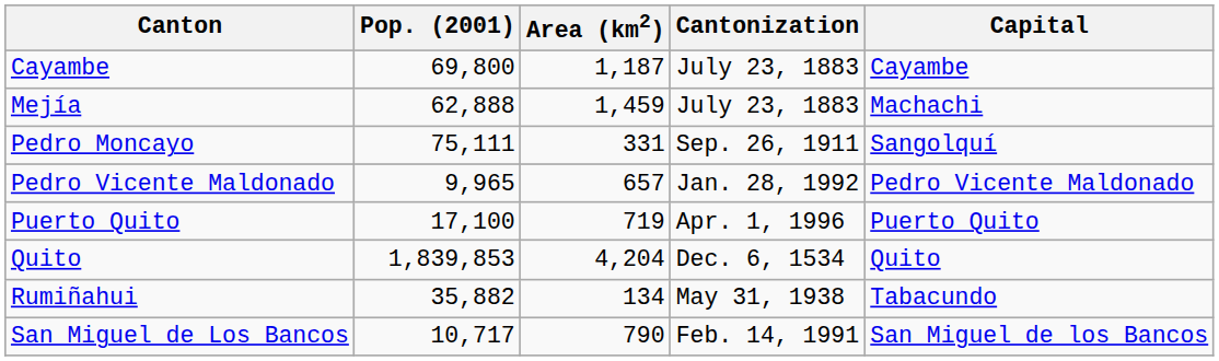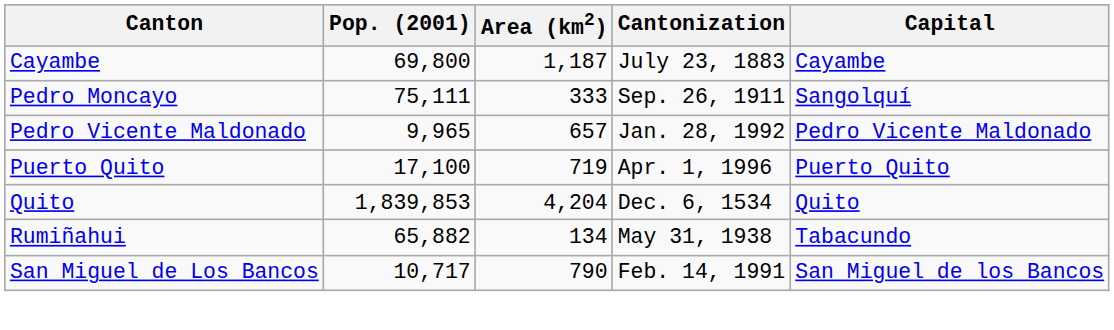 <table class="wikitable sortable">
 <tr>
 <th>Canton</th>
 <th>Pop. (2001)</th>
 <th>Area (km<sup>2</sup>)</th>
 <th>Cantonization</th>
 <th>Capital</th>
 </tr>
 <tr>
 <td><a href='#'>Cayambe</a></td>
 <td align=right>69,800</td>
 <td align=right>1,187</td>
 <td>July 23, 1883</td>
 <td><a href='#'>Cayambe</a></td>
 </tr>
 <tr>
-<td><a href='#'>Mejía</a></td>
-<td align=right>62,888</td>
-<td align=right>1,459</td>
-<td>July 23, 1883</td>
-<td><a href='#'>Machachi</a></td>
-</tr>
-<tr>
 <td><a href='#'>Pedro Moncayo</a></td>
 <td align=right>75,111</td>
-<td align=right>331</td>
+<td align=right>333</td>
 <td>Sep. 26, 1911</td>
 <td><a href='#'>Sangolquí</a></td>
 </tr>
 <tr>
 <td><a href='#'>Pedro Vicente Maldonado</a></td>
 <td align=right>9,965</td>
 <td align=right>657</td>
 <td>Jan. 28, 1992</td>
 <td><a href='#'>Pedro Vicente Maldonado</a></td>
 </tr>
 <tr>
 <td><a href='#'>Puerto Quito</a></td>
 <td align=right>17,100</td>
 <td align=right>719</td>
 <td>Apr. 1, 1996</td>
 <td><a href='#'>Puerto Quito</a></td>
 </tr>
 <tr>
 <td><a href='#'>Quito</a></td>
 <td align=right>1,839,853</td>
 <td align=right>4,204</td>
 <td>Dec. 6, 1534</td>
 <td><a href='#'>Quito</a></td>
 </tr>
 <tr>
 <td><a href='#'>Rumiñahui</a></td>
-<td align=right>35,882</td>
+<td align=right>65,882</td>
 <td align=right>134</td>
 <td>May 31, 1938</td>
 <td><a href='#'>Tabacundo</a></td>
 </tr>
 <tr>
 <td><a href='#'>San Miguel de Los Bancos</a></td>
 <td align=right>10,717</td>
 <td align=right>790</td>
 <td>Feb. 14, 1991</td>
 <td><a href='#'>San Miguel de los Bancos</a></td>
 </tr>
 </table>
